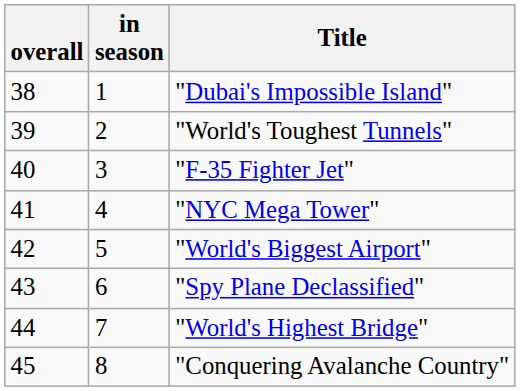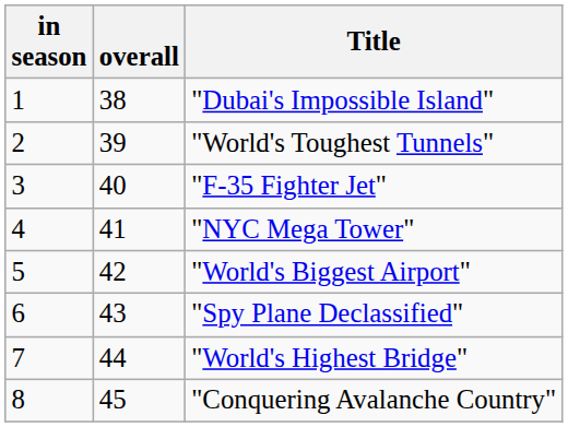 <table class="wikitable">
 <tr>
+<th> in<br>season</th>
 <th><br>overall</th>
-<th> in<br>season</th>
 <th>Title</th>
 </tr>
 <tr>
+<td>1</td>
 <td>38</td>
-<td>1</td>
 <td>"<a href='#'>Dubai's Impossible Island</a>"</td>
 </tr>
 <tr>
+<td>2</td>
 <td>39</td>
-<td>2</td>
 <td>"World's Toughest <a href='#'>Tunnels</a>"</td>
 </tr>
 <tr>
+<td>3</td>
 <td>40</td>
-<td>3</td>
 <td>"<a href='#'>F-35 Fighter Jet</a>"</td>
 </tr>
 <tr>
+<td>4</td>
 <td>41</td>
-<td>4</td>
 <td>"<a href='#'>NYC Mega Tower</a>"</td>
 </tr>
 <tr>
+<td>5</td>
 <td>42</td>
-<td>5</td>
 <td>"<a href='#'>World's Biggest Airport</a>"</td>
 </tr>
 <tr>
+<td>6</td>
 <td>43</td>
-<td>6</td>
 <td>"<a href='#'>Spy Plane Declassified</a>"</td>
 </tr>
 <tr>
+<td>7</td>
 <td>44</td>
-<td>7</td>
 <td>"<a href='#'>World's Highest Bridge</a>"</td>
 </tr>
 <tr>
+<td>8</td>
 <td>45</td>
-<td>8</td>
 <td>"Conquering Avalanche Country"</td>
 </tr>
 </table>
